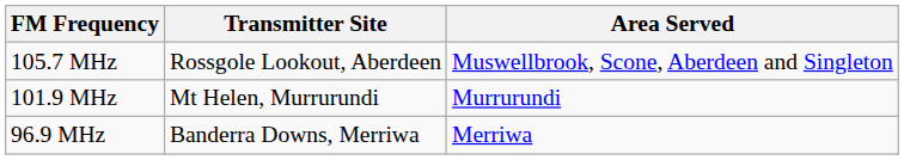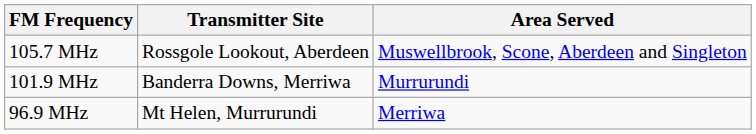 <table class="wikitable">
 <tr>
 <th>FM Frequency</th>
 <th>Transmitter Site</th>
 <th>Area Served</th>
 </tr>
 <tr>
 <td>105.7 MHz</td>
 <td>Rossgole Lookout, Aberdeen</td>
 <td><a href='#'>Muswellbrook</a>, <a href='#'>Scone</a>, <a href='#'>Aberdeen</a> and <a href='#'>Singleton</a></td>
 </tr>
 <tr>
 <td>101.9 MHz</td>
-<td>Mt Helen, Murrurundi</td>
+<td>Banderra Downs, Merriwa</td>
 <td><a href='#'>Murrurundi</a></td>
 </tr>
 <tr>
 <td>96.9 MHz</td>
-<td>Banderra Downs, Merriwa</td>
+<td>Mt Helen, Murrurundi</td>
 <td><a href='#'>Merriwa</a></td>
 </tr>
 </table>
